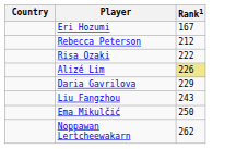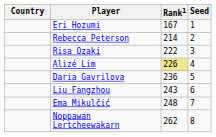 <table class="sortable wikitable">
 <tr>
 <th width="70">Country</th>
 <th width="175">Player</th>
 <th>Rank<sup>1</sup></th>
+<th>Seed</th>
 </tr>
 <tr>
 <td></td>
 <td><a href='#'>Eri Hozumi</a></td>
 <td>167</td>
+<td>1</td>
 </tr>
 <tr>
 <td></td>
 <td><a href='#'>Rebecca Peterson</a></td>
-<td>212</td>
+<td>214</td>
+<td>2</td>
 </tr>
 <tr>
 <td></td>
 <td><a href='#'>Risa Ozaki</a></td>
 <td>222</td>
+<td>3</td>
 </tr>
 <tr>
 <td></td>
 <td><a href='#'>Alizé Lim</a></td>
 <td style="background: khaki;">226</td>
+<td>4</td>
 </tr>
 <tr>
 <td></td>
 <td><a href='#'>Daria Gavrilova</a></td>
-<td>229</td>
+<td>236</td>
+<td>5</td>
 </tr>
 <tr>
 <td></td>
 <td><a href='#'>Liu Fangzhou</a></td>
 <td>243</td>
+<td>6</td>
 </tr>
 <tr>
 <td></td>
 <td><a href='#'>Ema Mikulčić</a></td>
-<td>250</td>
+<td>248</td>
+<td>7</td>
 </tr>
 <tr>
 <td></td>
 <td><a href='#'>Noppawan Lertcheewakarn</a></td>
 <td>262</td>
+<td>8</td>
 </tr>
 </table>
